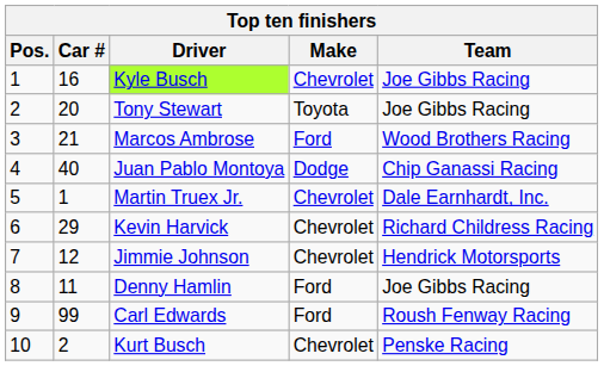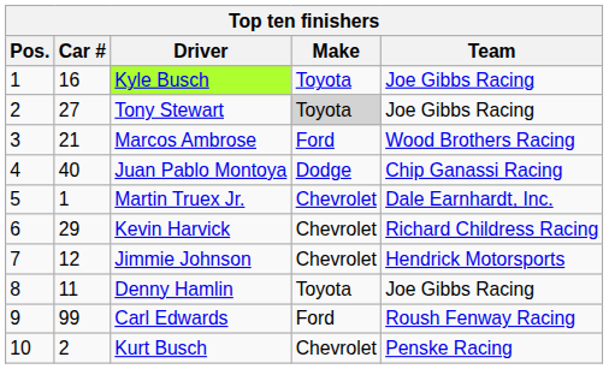 <table class="wikitable" style="font-size:90%;">
 <tr>
 <th colspan="9">Top ten finishers</th>
 </tr>
 <tr>
 <th>Pos.</th>
 <th>Car #</th>
 <th>Driver</th>
 <th>Make</th>
 <th>Team</th>
 </tr>
 <tr>
 <td>1</td>
 <td>16</td>
 <td style="background:greenyellow;"><a href='#'>Kyle Busch</a></td>
-<td><a href='#'>Chevrolet</a></td>
+<td><a href='#'>Toyota</a></td>
 <td><a href='#'>Joe Gibbs Racing</a></td>
 </tr>
 <tr>
 <td>2</td>
-<td>20</td>
+<td>27</td>
 <td><a href='#'>Tony Stewart</a></td>
-<td>Toyota</td>
+<td style="background: lightgrey;">Toyota</td>
 <td>Joe Gibbs Racing</td>
 </tr>
 <tr>
 <td>3</td>
 <td>21</td>
 <td><a href='#'>Marcos Ambrose</a></td>
 <td><a href='#'>Ford</a></td>
 <td><a href='#'>Wood Brothers Racing</a></td>
 </tr>
 <tr>
 <td>4</td>
 <td>40</td>
 <td><a href='#'>Juan Pablo Montoya</a></td>
 <td><a href='#'>Dodge</a></td>
 <td><a href='#'>Chip Ganassi Racing</a></td>
 </tr>
 <tr>
 <td>5</td>
 <td>1</td>
 <td><a href='#'>Martin Truex Jr.</a></td>
 <td><a href='#'>Chevrolet</a></td>
 <td><a href='#'>Dale Earnhardt, Inc.</a></td>
 </tr>
 <tr>
 <td>6</td>
 <td>29</td>
 <td><a href='#'>Kevin Harvick</a></td>
 <td>Chevrolet</td>
 <td><a href='#'>Richard Childress Racing</a></td>
 </tr>
 <tr>
 <td>7</td>
 <td>12</td>
 <td><a href='#'>Jimmie Johnson</a></td>
 <td>Chevrolet</td>
 <td><a href='#'>Hendrick Motorsports</a></td>
 </tr>
 <tr>
 <td>8</td>
 <td>11</td>
 <td><a href='#'>Denny Hamlin</a></td>
-<td>Ford</td>
+<td>Toyota</td>
 <td>Joe Gibbs Racing</td>
 </tr>
 <tr>
 <td>9</td>
 <td>99</td>
 <td><a href='#'>Carl Edwards</a></td>
 <td>Ford</td>
 <td><a href='#'>Roush Fenway Racing</a></td>
 </tr>
 <tr>
 <td>10</td>
 <td>2</td>
 <td><a href='#'>Kurt Busch</a></td>
 <td>Chevrolet</td>
 <td><a href='#'>Penske Racing</a></td>
 </tr>
 </table>
